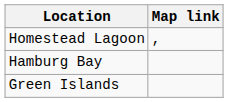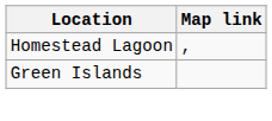 <table class="wikitable" style="float: right;" border="1">
 <tr>
 <th>Location</th>
 <th>Map link</th>
 </tr>
 <tr>
 <td>Homestead Lagoon</td>
 <td>,</td>
 </tr>
 <tr>
-<td>Hamburg Bay</td>
-<td></td>
-</tr>
-<tr>
 <td>Green Islands</td>
 <td></td>
 </tr>
 </table>
